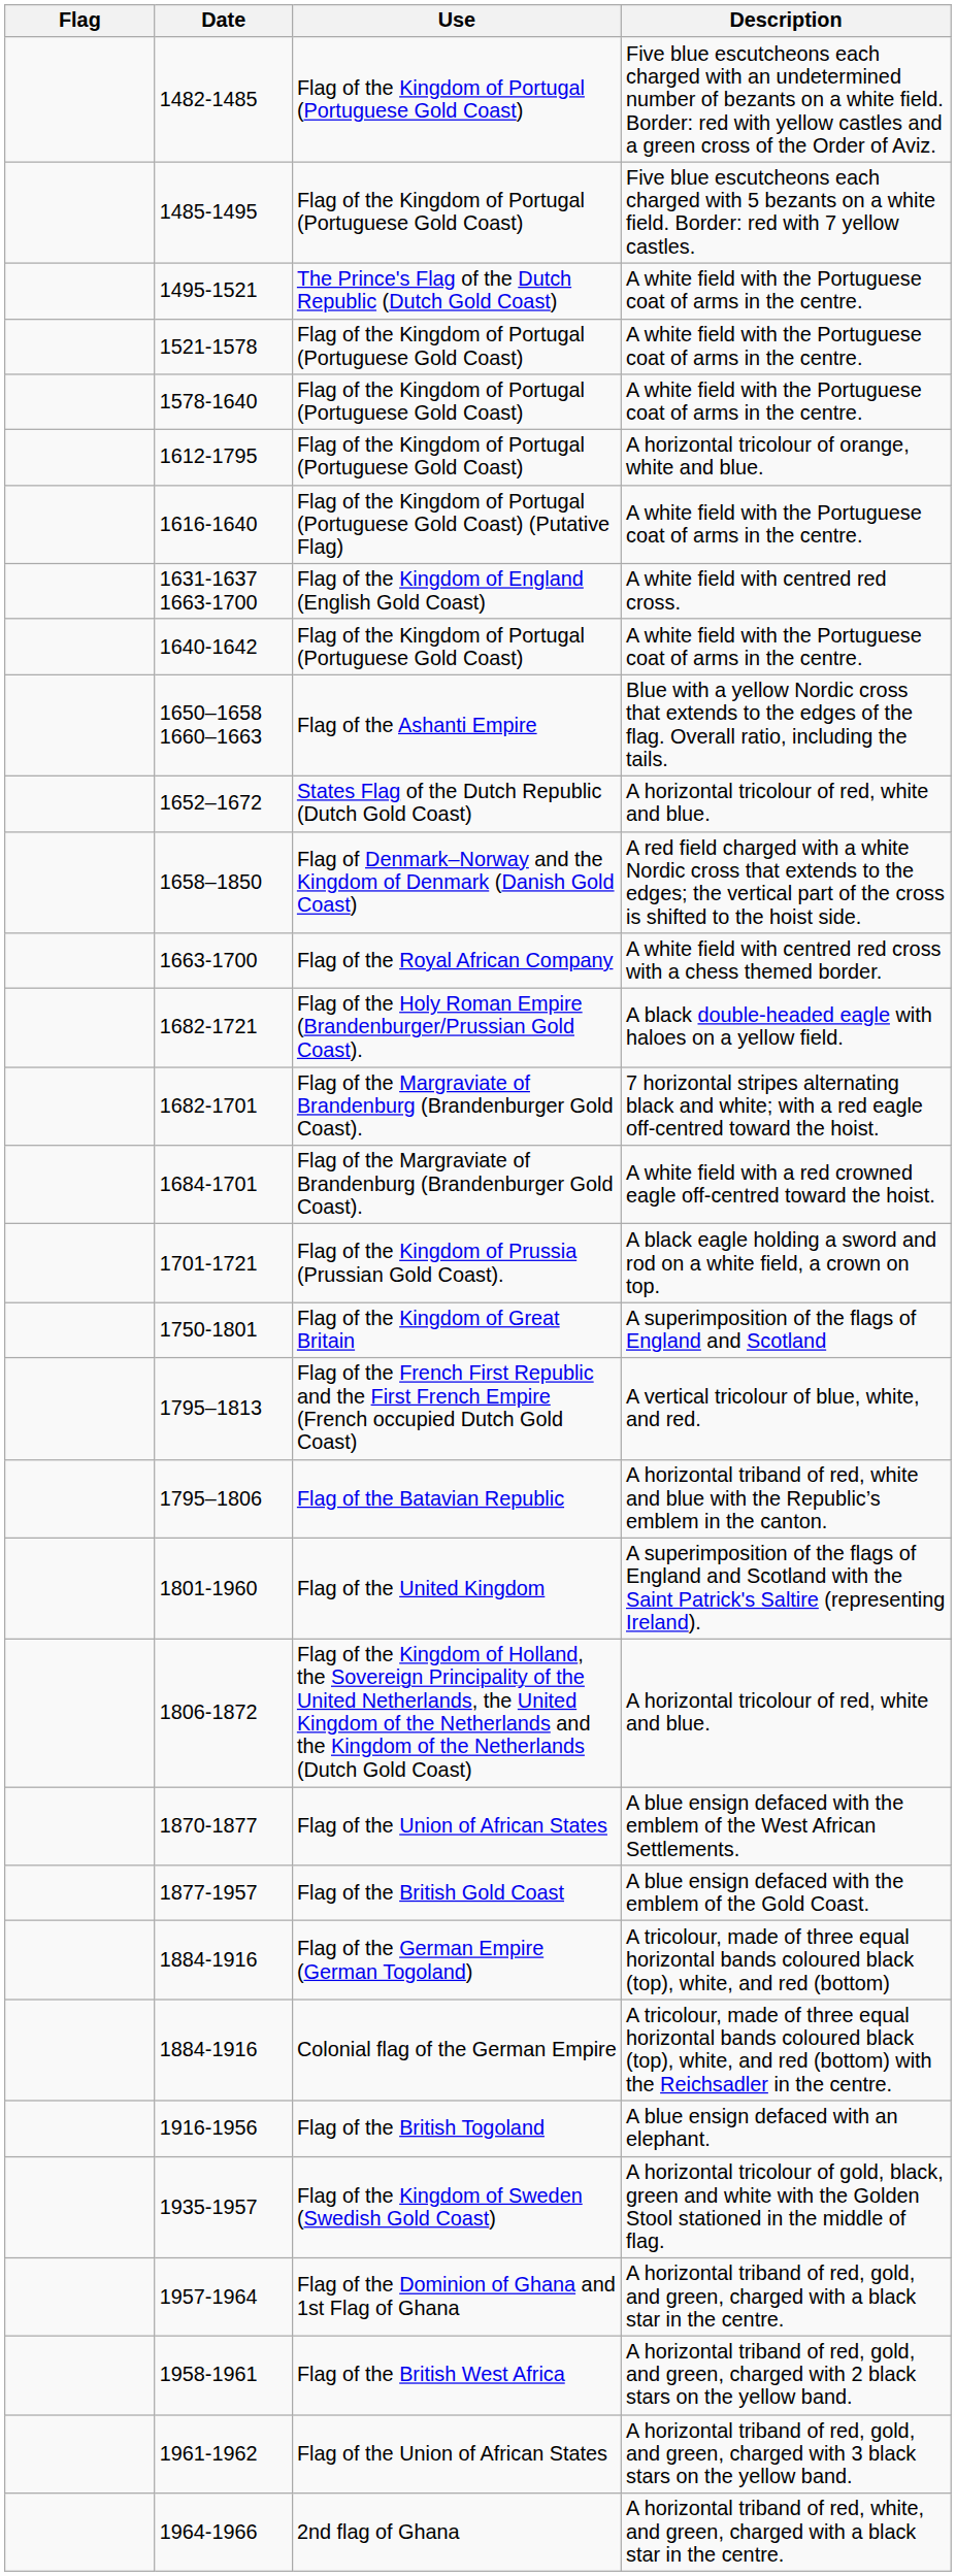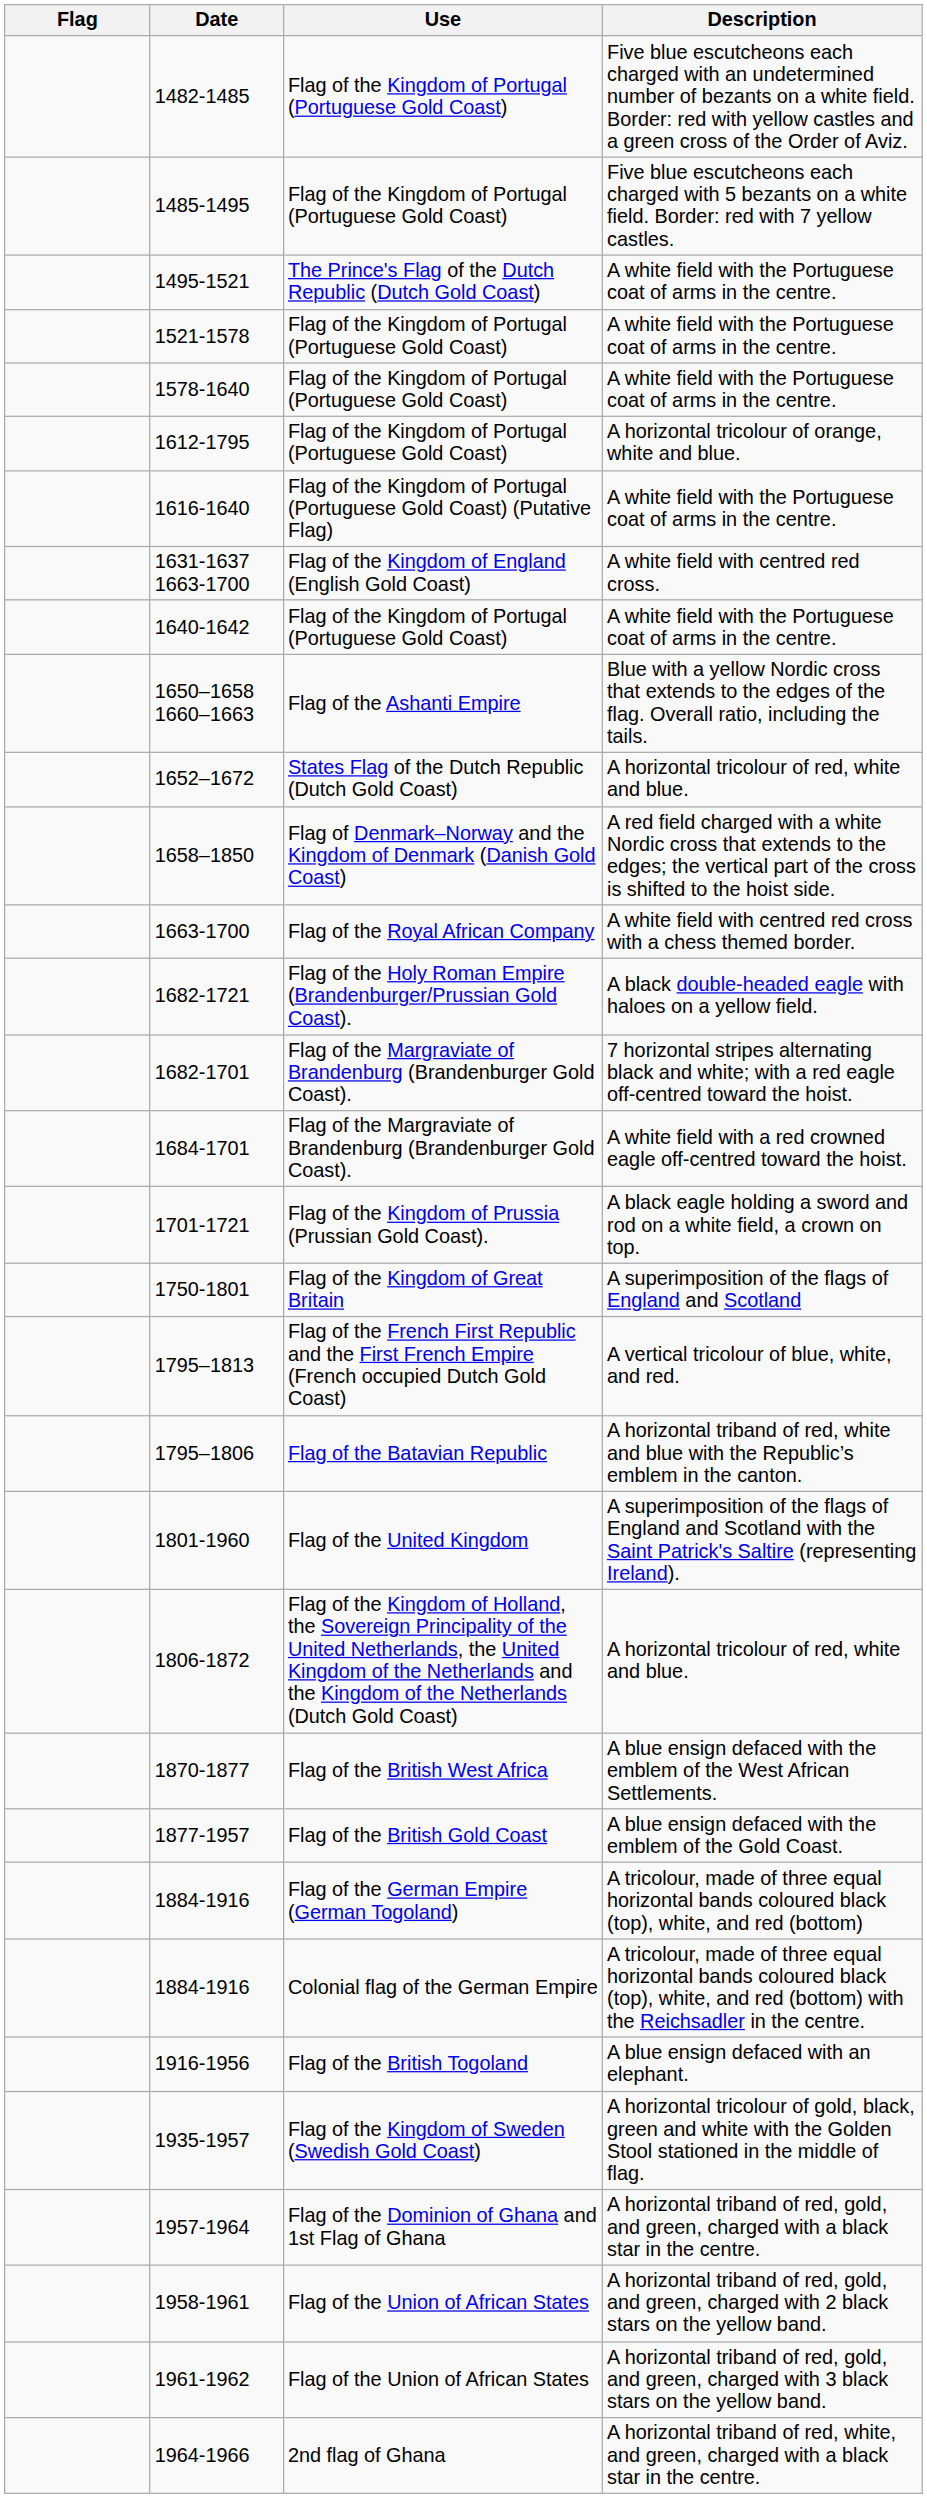 <table class="wikitable">
 <tr>
 <th style="width:110px;">Flag</th>
 <th style="width:100px;">Date</th>
 <th style="width:250px;">Use</th>
 <th style="width:250px;">Description</th>
 </tr>
 <tr>
 <td></td>
 <td>1482-1485</td>
 <td>Flag of the <a href='#'>Kingdom of Portugal</a> (<a href='#'>Portuguese Gold Coast</a>)</td>
 <td>Five blue escutcheons each charged with an undetermined number of bezants on a white field. Border: red with yellow castles and a green cross of the Order of Aviz.</td>
 </tr>
 <tr>
 <td></td>
 <td>1485-1495</td>
 <td>Flag of the Kingdom of Portugal (Portuguese Gold Coast)</td>
 <td>Five blue escutcheons each charged with 5 bezants on a white field. Border: red with 7 yellow castles.</td>
 </tr>
 <tr>
 <td></td>
 <td>1495-1521</td>
 <td><a href='#'>The Prince's Flag</a> of the <a href='#'>Dutch Republic</a> (<a href='#'>Dutch Gold Coast</a>)</td>
 <td>A white field with the Portuguese coat of arms in the centre.</td>
 </tr>
 <tr>
 <td></td>
 <td>1521-1578</td>
 <td>Flag of the Kingdom of Portugal (Portuguese Gold Coast)</td>
 <td>A white field with the Portuguese coat of arms in the centre.</td>
 </tr>
 <tr>
 <td></td>
 <td>1578-1640</td>
 <td>Flag of the Kingdom of Portugal (Portuguese Gold Coast)</td>
 <td>A white field with the Portuguese coat of arms in the centre.</td>
 </tr>
 <tr>
 <td></td>
 <td>1612-1795</td>
 <td>Flag of the Kingdom of Portugal (Portuguese Gold Coast)</td>
 <td>A horizontal tricolour of orange, white and blue.</td>
 </tr>
 <tr>
 <td></td>
 <td>1616-1640</td>
 <td>Flag of the Kingdom of Portugal (Portuguese Gold Coast) (Putative Flag)</td>
 <td>A white field with the Portuguese coat of arms in the centre.</td>
 </tr>
 <tr>
 <td></td>
 <td>1631-1637<br>1663-1700</td>
 <td>Flag of the <a href='#'>Kingdom of England</a> (English Gold Coast)</td>
 <td>A white field with centred red cross.</td>
 </tr>
 <tr>
 <td></td>
 <td>1640-1642</td>
 <td>Flag of the Kingdom of Portugal (Portuguese Gold Coast)</td>
 <td>A white field with the Portuguese coat of arms in the centre.</td>
 </tr>
 <tr>
 <td></td>
 <td>1650–1658<br>1660–1663</td>
 <td>Flag of the <a href='#'>Ashanti Empire</a></td>
 <td>Blue with a yellow Nordic cross that extends to the edges of the flag. Overall ratio, including the tails.</td>
 </tr>
 <tr>
 <td></td>
 <td>1652–1672</td>
 <td><a href='#'>States Flag</a> of the Dutch Republic (Dutch Gold Coast)</td>
 <td>A horizontal tricolour of red, white and blue.</td>
 </tr>
 <tr>
 <td></td>
 <td>1658–1850</td>
 <td>Flag of <a href='#'>Denmark–Norway</a> and the <a href='#'>Kingdom of Denmark</a> (<a href='#'>Danish Gold Coast</a>)</td>
 <td>A red field charged with a white Nordic cross that extends to the edges; the vertical part of the cross is shifted to the hoist side.</td>
 </tr>
 <tr>
 <td></td>
 <td>1663-1700</td>
 <td>Flag of the <a href='#'>Royal African Company</a></td>
 <td>A white field with centred red cross with a chess themed border.</td>
 </tr>
 <tr>
 <td></td>
 <td>1682-1721</td>
 <td>Flag of the <a href='#'>Holy Roman Empire</a> (<a href='#'>Brandenburger/Prussian Gold Coast</a>).</td>
 <td>A black <a href='#'>double-headed eagle</a> with haloes on a yellow field.</td>
 </tr>
 <tr>
 <td></td>
 <td>1682-1701</td>
 <td>Flag of the <a href='#'>Margraviate of Brandenburg</a> (Brandenburger Gold Coast).</td>
 <td>7 horizontal stripes alternating black and white; with a red eagle off-centred toward the hoist.</td>
 </tr>
 <tr>
 <td></td>
 <td>1684-1701</td>
 <td>Flag of the Margraviate of Brandenburg (Brandenburger Gold Coast).</td>
 <td>A white field with a red crowned eagle off-centred toward the hoist.</td>
 </tr>
 <tr>
 <td></td>
 <td>1701-1721</td>
 <td>Flag of the <a href='#'>Kingdom of Prussia</a> (Prussian Gold Coast).</td>
 <td>A black eagle holding a sword and rod on a white field, a crown on top.</td>
 </tr>
 <tr>
 <td></td>
 <td>1750-1801</td>
 <td>Flag of the <a href='#'>Kingdom of Great Britain</a></td>
 <td>A superimposition of the flags of <a href='#'>England</a> and <a href='#'>Scotland</a></td>
 </tr>
 <tr>
 <td></td>
 <td>1795–1813</td>
 <td>Flag of the <a href='#'>French First Republic</a> and the <a href='#'>First French Empire</a> (French occupied Dutch Gold Coast)</td>
 <td>A vertical tricolour of blue, white, and red.</td>
 </tr>
 <tr>
 <td></td>
 <td>1795–1806</td>
 <td><a href='#'>Flag of the Batavian Republic</a></td>
 <td>A horizontal triband of red, white and blue with the Republic’s emblem in the canton.</td>
 </tr>
 <tr>
 <td></td>
 <td>1801-1960</td>
 <td>Flag of the <a href='#'>United Kingdom</a></td>
 <td>A superimposition of the flags of England and Scotland with the <a href='#'>Saint Patrick's Saltire</a> (representing <a href='#'>Ireland</a>).</td>
 </tr>
 <tr>
 <td></td>
 <td>1806-1872</td>
 <td>Flag of the <a href='#'>Kingdom of Holland</a>, the <a href='#'>Sovereign Principality of the United Netherlands</a>, the <a href='#'>United Kingdom of the Netherlands</a> and the <a href='#'>Kingdom of the Netherlands</a> (Dutch Gold Coast)</td>
 <td>A horizontal tricolour of red, white and blue.</td>
 </tr>
 <tr>
 <td></td>
 <td>1870-1877</td>
-<td>Flag of the <a href='#'>Union of African States</a></td>
+<td>Flag of the <a href='#'>British West Africa</a></td>
 <td>A blue ensign defaced with the emblem of the West African Settlements.</td>
 </tr>
 <tr>
 <td></td>
 <td>1877-1957</td>
 <td>Flag of the <a href='#'>British Gold Coast</a></td>
 <td>A blue ensign defaced with the emblem of the Gold Coast.</td>
 </tr>
 <tr>
 <td></td>
 <td>1884-1916</td>
 <td>Flag of the <a href='#'>German Empire</a> (<a href='#'>German Togoland</a>)</td>
 <td>A tricolour, made of three equal horizontal bands coloured black (top), white, and red (bottom)</td>
 </tr>
 <tr>
 <td></td>
 <td>1884-1916</td>
 <td>Colonial flag of the German Empire</td>
 <td>A tricolour, made of three equal horizontal bands coloured black (top), white, and red (bottom) with the <a href='#'>Reichsadler</a> in the centre.</td>
 </tr>
 <tr>
 <td></td>
 <td>1916-1956</td>
 <td>Flag of the <a href='#'>British Togoland</a></td>
 <td>A blue ensign defaced with an elephant.</td>
 </tr>
 <tr>
 <td></td>
 <td>1935-1957</td>
 <td>Flag of the <a href='#'>Kingdom of Sweden</a> (<a href='#'>Swedish Gold Coast</a>)</td>
 <td>A horizontal tricolour of gold, black, green and white with the Golden Stool stationed in the middle of flag.</td>
 </tr>
 <tr>
 <td></td>
 <td>1957-1964</td>
 <td>Flag of the <a href='#'>Dominion of Ghana</a> and 1st Flag of Ghana</td>
 <td>A horizontal triband of red, gold, and green, charged with a black star in the centre.</td>
 </tr>
 <tr>
 <td></td>
 <td>1958-1961</td>
-<td>Flag of the <a href='#'>British West Africa</a></td>
+<td>Flag of the <a href='#'>Union of African States</a></td>
 <td>A horizontal triband of red, gold, and green, charged with 2 black stars on the yellow band.</td>
 </tr>
 <tr>
 <td></td>
 <td>1961-1962</td>
 <td>Flag of the Union of African States</td>
 <td>A horizontal triband of red, gold, and green, charged with 3 black stars on the yellow band.</td>
 </tr>
 <tr>
 <td></td>
 <td>1964-1966</td>
 <td>2nd flag of Ghana</td>
 <td>A horizontal triband of red, white, and green, charged with a black star in the centre.</td>
 </tr>
 </table>
